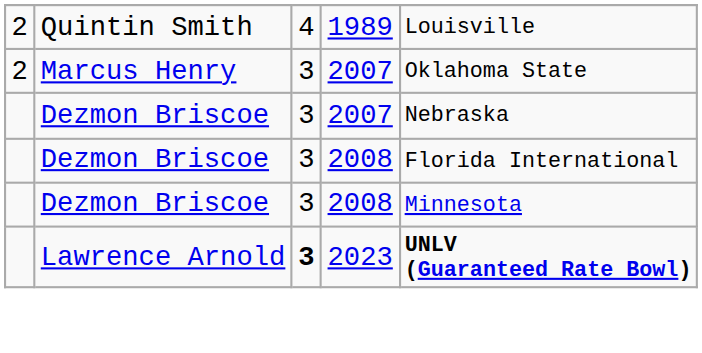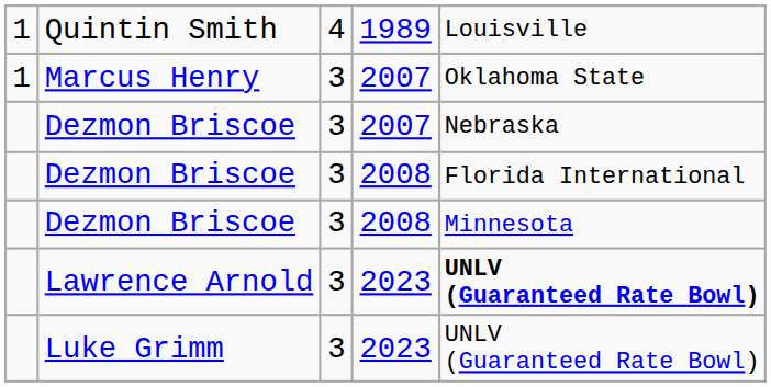 <table class="wikitable">
 <tr>
 </tr>
 <tr>
-<td>2</td>
+<td>1</td>
 <td>Quintin Smith</td>
 <td>4</td>
 <td><a href='#'>1989</a></td>
 <td style="font-size:80%;">Louisville</td>
 </tr>
 <tr>
-<td>2</td>
+<td>1</td>
 <td><a href='#'>Marcus Henry</a></td>
 <td>3</td>
 <td><a href='#'>2007</a></td>
 <td style="font-size:80%;">Oklahoma State</td>
 </tr>
 <tr>
 <td></td>
 <td><a href='#'>Dezmon Briscoe</a></td>
 <td>3</td>
 <td><a href='#'>2007</a></td>
 <td style="font-size:80%;">Nebraska</td>
 </tr>
 <tr>
 <td></td>
 <td><a href='#'>Dezmon Briscoe</a></td>
 <td>3</td>
 <td><a href='#'>2008</a></td>
 <td style="font-size:80%;">Florida International</td>
 </tr>
 <tr>
 <td></td>
 <td><a href='#'>Dezmon Briscoe</a></td>
 <td>3</td>
 <td><a href='#'>2008</a></td>
 <td style="font-size:80%;"><a href='#'>Minnesota</a></td>
 </tr>
 <tr>
 <td></td>
 <td><a href='#'>Lawrence Arnold</a></td>
-<td><strong>3</strong></td>
+<td>3</td>
 <td><a href='#'>2023</a></td>
 <td style="font-size:80%;"><strong>UNLV<br>(<a href='#'>Guaranteed Rate Bowl</a>)</strong></td>
 </tr>
+<tr>
+<td></td>
+<td><a href='#'>Luke Grimm</a></td>
+<td>3</td>
+<td><a href='#'>2023</a></td>
+<td style="font-size:80%;">UNLV<br>(<a href='#'>Guaranteed Rate Bowl</a>)</td>
+</tr>
 </table>
